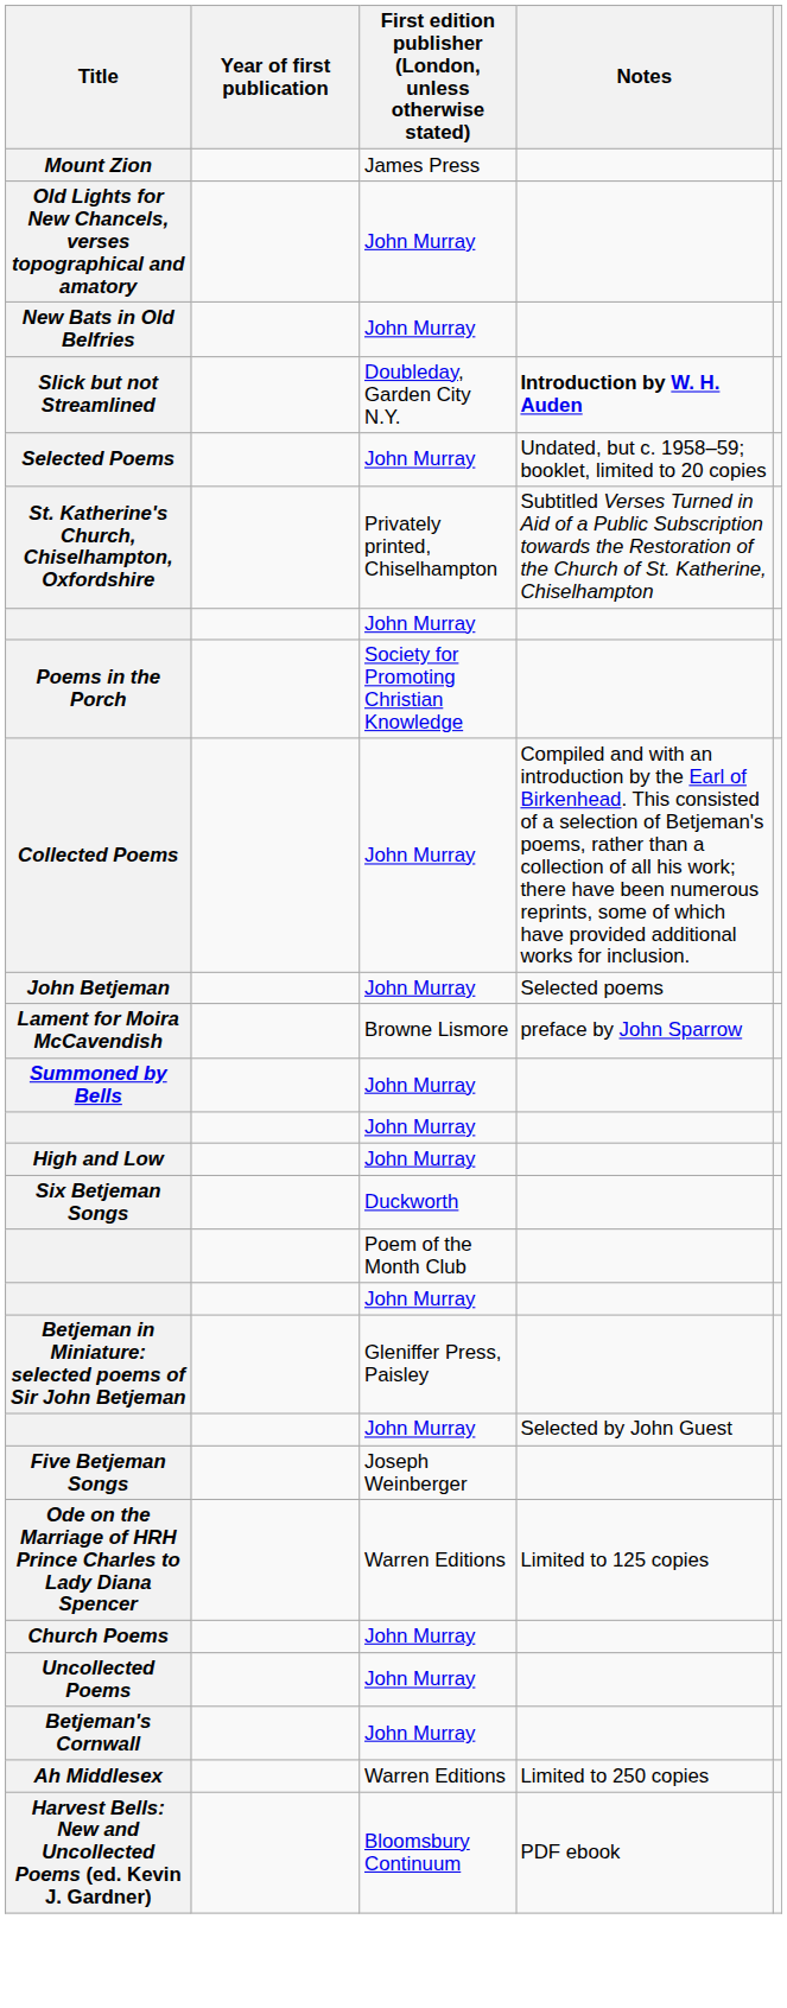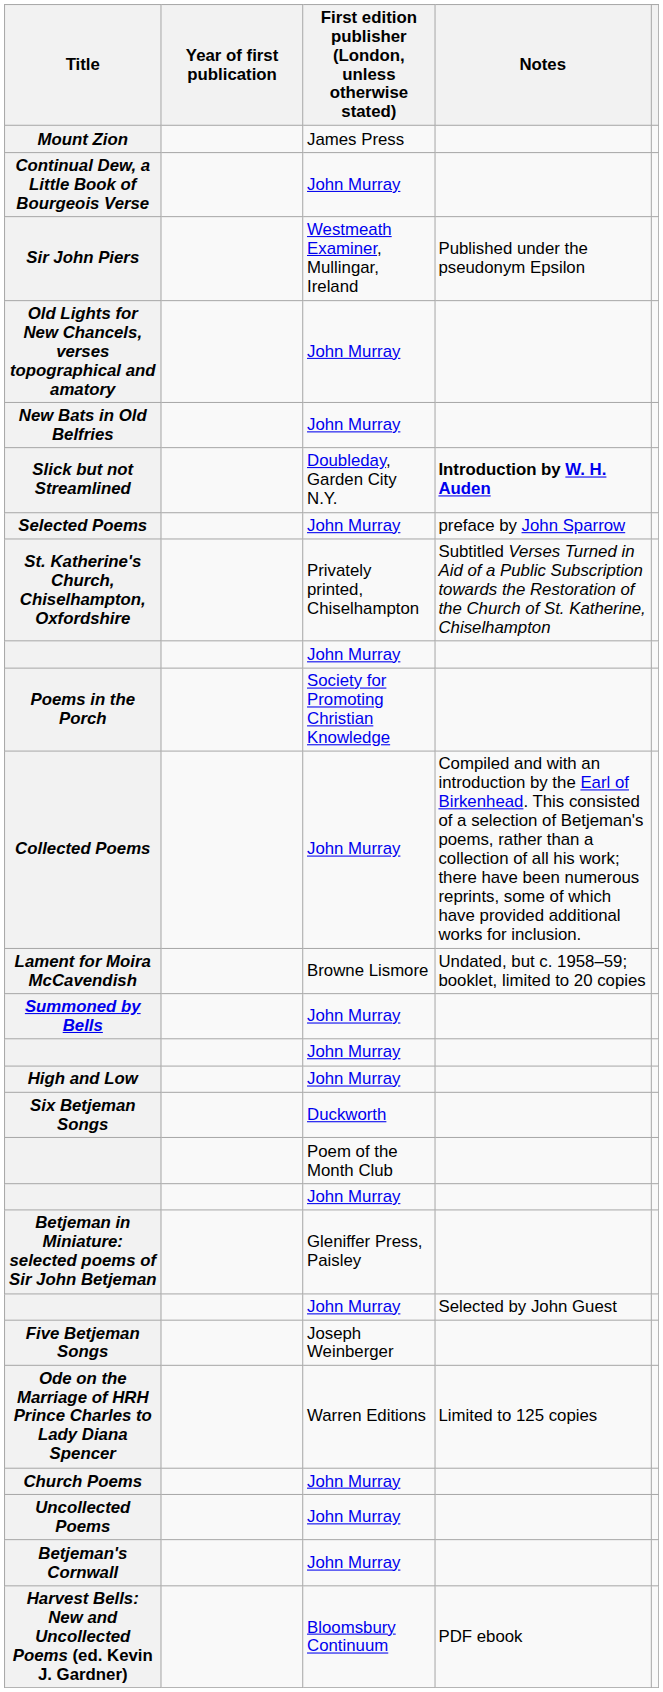 <table class="wikitable plainrowheaders sortable" style="margin-right: 0;">
 <tr>
 <th scope="col">Title</th>
 <th scope="col"  style="width: 8em;">Year of first publication</th>
 <th scope="col">First edition publisher<br>(London, unless otherwise stated)</th>
 <th scope="col" class="unsortable">Notes</th>
 <th scope="col" class="unsortable"></th>
 </tr>
 <tr>
 <th scope="row"><em>Mount Zion</em></th>
 <td></td>
 <td>James Press</td>
 <td></td>
+<td style="text-align: center;"></td>
+</tr>
+<tr>
+<th scope="row"><em>Continual Dew, a Little Book of Bourgeois Verse</em></th>
+<td></td>
+<td><a href='#'>John Murray</a></td>
+<td></td>
+<td style="text-align: center;"></td>
+</tr>
+<tr>
+<th scope="row"><em>Sir John Piers</em></th>
+<td></td>
+<td><a href='#'>Westmeath Examiner</a>, Mullingar, Ireland</td>
+<td>Published under the pseudonym Epsilon</td>
 <td style="text-align: center;"></td>
 </tr>
 <tr>
 <th scope="row"><em>Old Lights for New Chancels, verses topographical and amatory</em></th>
 <td></td>
 <td><a href='#'>John Murray</a></td>
 <td></td>
 <td style="text-align: center;"></td>
 </tr>
 <tr>
 <th scope="row"><em>New Bats in Old Belfries</em></th>
 <td></td>
 <td><a href='#'>John Murray</a></td>
 <td></td>
 <td style="text-align: center;"></td>
 </tr>
 <tr>
 <th scope="row"><em>Slick but not Streamlined</em></th>
 <td></td>
 <td><a href='#'>Doubleday</a>, Garden City N.Y.</td>
 <td><strong>Introduction by <a href='#'>W. H. Auden</a></strong></td>
 <td style="text-align: center;"></td>
 </tr>
 <tr>
 <th scope="row"><em>Selected Poems</em></th>
 <td></td>
 <td><a href='#'>John Murray</a></td>
-<td>Undated, but c. 1958–59; booklet, limited to 20 copies</td>
+<td>preface by <a href='#'>John Sparrow</a></td>
 <td style="text-align: center;"></td>
 </tr>
 <tr>
 <th scope="row"><em>St. Katherine's Church, Chiselhampton, Oxfordshire</em></th>
 <td></td>
 <td>Privately printed, Chiselhampton</td>
 <td>Subtitled <em>Verses Turned in Aid of a Public Subscription towards the Restoration of the Church of St. Katherine, Chiselhampton</em></td>
 <td style="text-align: center;"></td>
 </tr>
 <tr>
 <th scope="row"></th>
 <td></td>
 <td><a href='#'>John Murray</a></td>
 <td></td>
 <td style="text-align: center;"></td>
 </tr>
 <tr>
 <th scope="row"><em>Poems in the Porch</em></th>
 <td></td>
 <td><a href='#'>Society for Promoting Christian Knowledge</a></td>
 <td></td>
 <td style="text-align: center;"></td>
 </tr>
 <tr>
 <th scope="row"><em>Collected Poems</em></th>
 <td></td>
 <td><a href='#'>John Murray</a></td>
 <td>Compiled and with an introduction by the <a href='#'>Earl of Birkenhead</a>. This consisted of a selection of Betjeman's poems, rather than a collection of all his work; there have been numerous reprints, some of which have provided additional works for inclusion.</td>
 <td style="text-align: center;"></td>
 </tr>
 <tr>
-<th scope="row"><em>John Betjeman</em></th>
-<td></td>
-<td><a href='#'>John Murray</a></td>
-<td>Selected poems</td>
-<td style="text-align: center;"></td>
-</tr>
-<tr>
 <th scope="row"><em>Lament for Moira McCavendish</em></th>
 <td></td>
 <td>Browne Lismore</td>
-<td>preface by <a href='#'>John Sparrow</a></td>
+<td>Undated, but c. 1958–59; booklet, limited to 20 copies</td>
 <td style="text-align: center;"></td>
 </tr>
 <tr>
 <th scope="row"><em><a href='#'>Summoned by Bells</a></em></th>
 <td></td>
 <td><a href='#'>John Murray</a></td>
 <td></td>
 <td style="text-align: center;"></td>
 </tr>
 <tr>
 <th scope="row"></th>
 <td></td>
 <td><a href='#'>John Murray</a></td>
 <td></td>
 <td style="text-align: center;"></td>
 </tr>
 <tr>
 <th scope="row"><em>High and Low</em></th>
 <td></td>
 <td><a href='#'>John Murray</a></td>
 <td></td>
 <td style="text-align: center;"></td>
 </tr>
 <tr>
 <th scope="row"><em>Six Betjeman Songs</em></th>
 <td></td>
 <td><a href='#'>Duckworth</a></td>
 <td></td>
 <td style="text-align: center;"></td>
 </tr>
 <tr>
 <th scope="row"></th>
 <td></td>
 <td>Poem of the Month Club</td>
 <td></td>
 <td style="text-align: center;"></td>
 </tr>
 <tr>
 <th scope="row"></th>
 <td></td>
 <td><a href='#'>John Murray</a></td>
 <td></td>
 <td style="text-align: center;"></td>
 </tr>
 <tr>
 <th scope="row"><em>Betjeman in Miniature: selected poems of Sir John Betjeman</em></th>
 <td></td>
 <td>Gleniffer Press, Paisley</td>
 <td></td>
 <td style="text-align: center;"></td>
 </tr>
 <tr>
 <th scope="row"></th>
 <td></td>
 <td><a href='#'>John Murray</a></td>
 <td>Selected by John Guest</td>
 <td style="text-align: center;"></td>
 </tr>
 <tr>
 <th scope="row"><em>Five Betjeman Songs</em></th>
 <td></td>
 <td>Joseph Weinberger</td>
 <td></td>
 <td style="text-align: center;"></td>
 </tr>
 <tr>
 <th scope="row"><em>Ode on the Marriage of HRH Prince Charles to Lady Diana Spencer</em></th>
 <td></td>
 <td>Warren Editions</td>
 <td>Limited to 125 copies</td>
 <td style="text-align: center;"></td>
 </tr>
 <tr>
 <th scope="row"><em>Church Poems</em></th>
 <td></td>
 <td><a href='#'>John Murray</a></td>
 <td></td>
 <td style="text-align: center;"></td>
 </tr>
 <tr>
 <th scope="row"><em>Uncollected Poems</em></th>
 <td></td>
 <td><a href='#'>John Murray</a></td>
 <td></td>
 <td style="text-align: center;"></td>
 </tr>
 <tr>
 <th scope="row"><em>Betjeman's Cornwall</em></th>
 <td></td>
 <td><a href='#'>John Murray</a></td>
 <td></td>
 <td style="text-align: center;"></td>
 </tr>
 <tr>
-<th scope="row"><em>Ah Middlesex</em></th>
-<td></td>
-<td>Warren Editions</td>
-<td>Limited to 250 copies</td>
-<td style="text-align: center;"></td>
-</tr>
-<tr>
 <th scope="row"><em>Harvest Bells: New and Uncollected Poems</em> (ed. Kevin J. Gardner)</th>
 <td></td>
 <td><a href='#'>Bloomsbury Continuum</a></td>
 <td>PDF ebook</td>
 <td style="text-align: center;"></td>
 </tr>
 </table>
